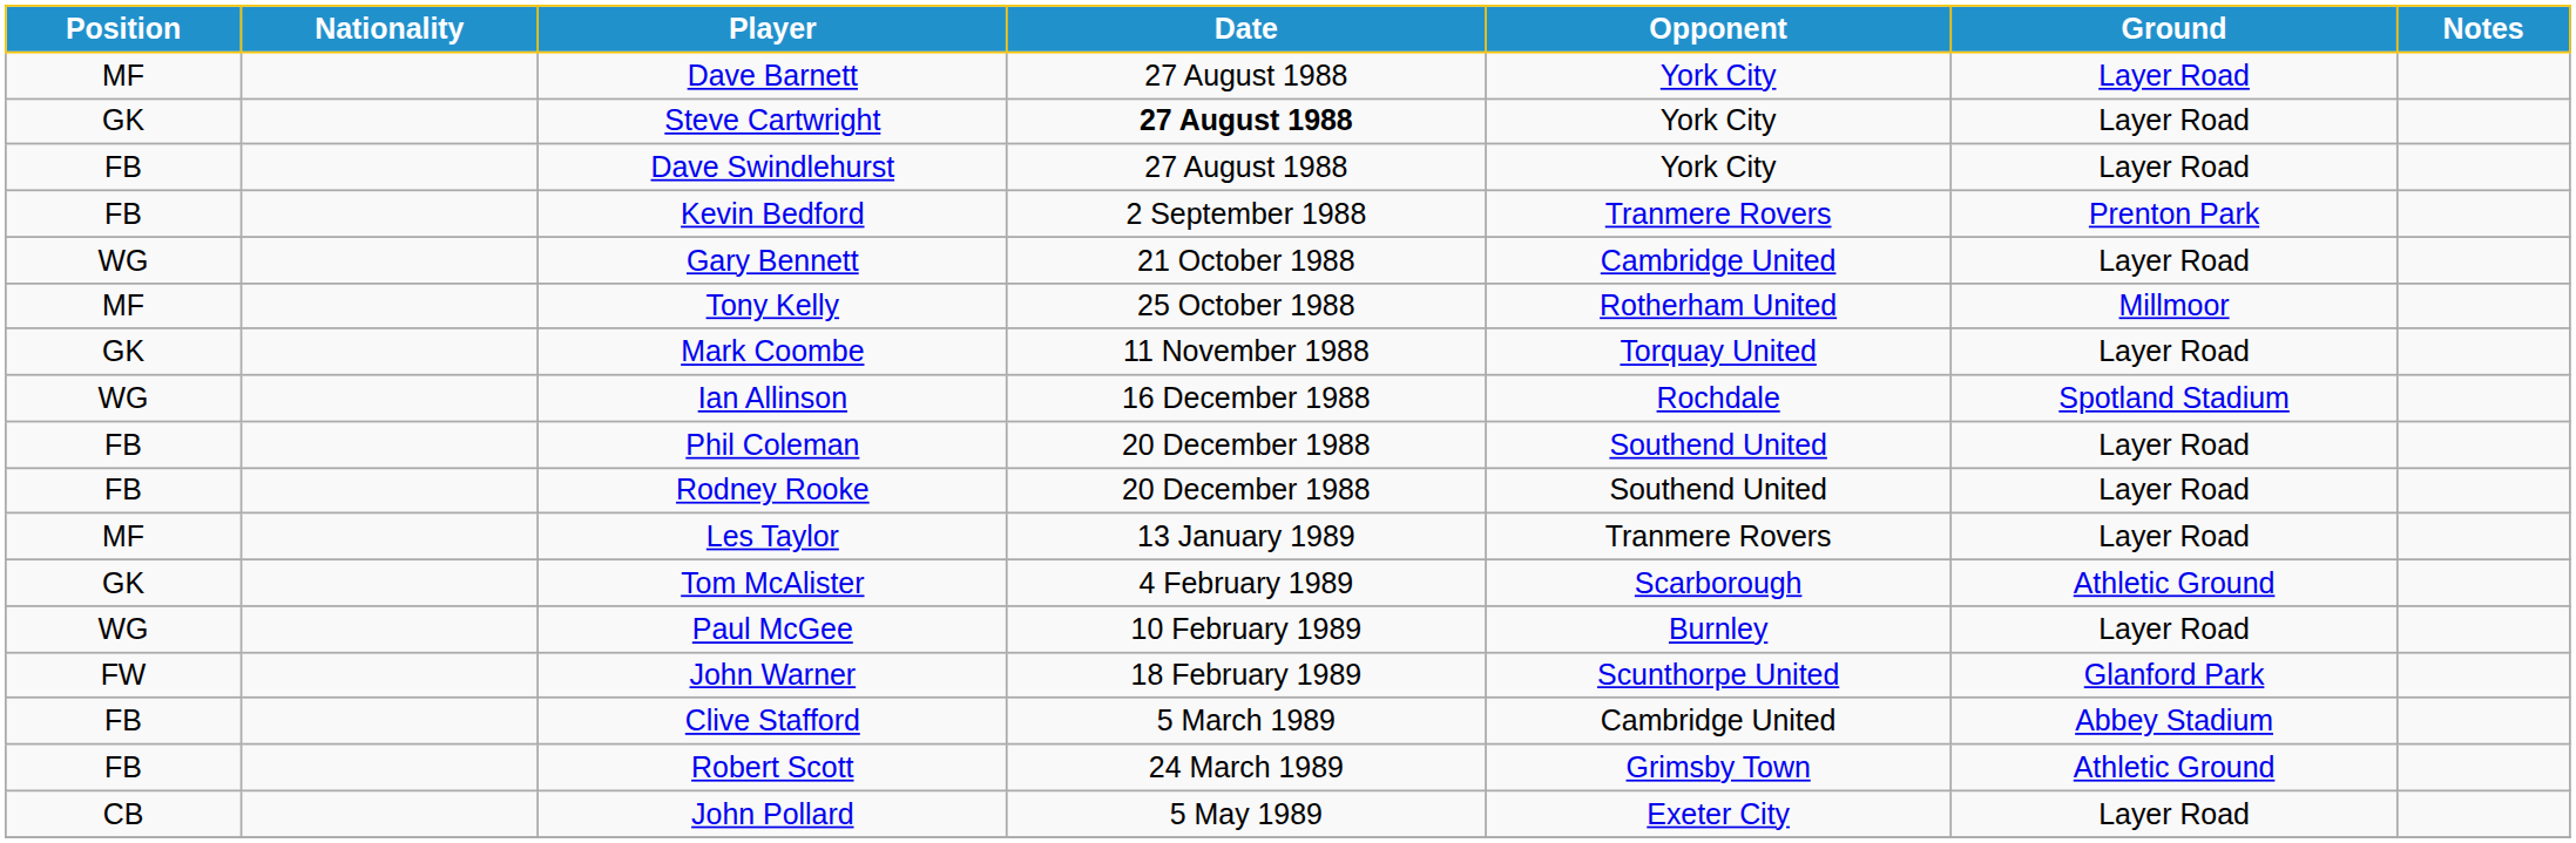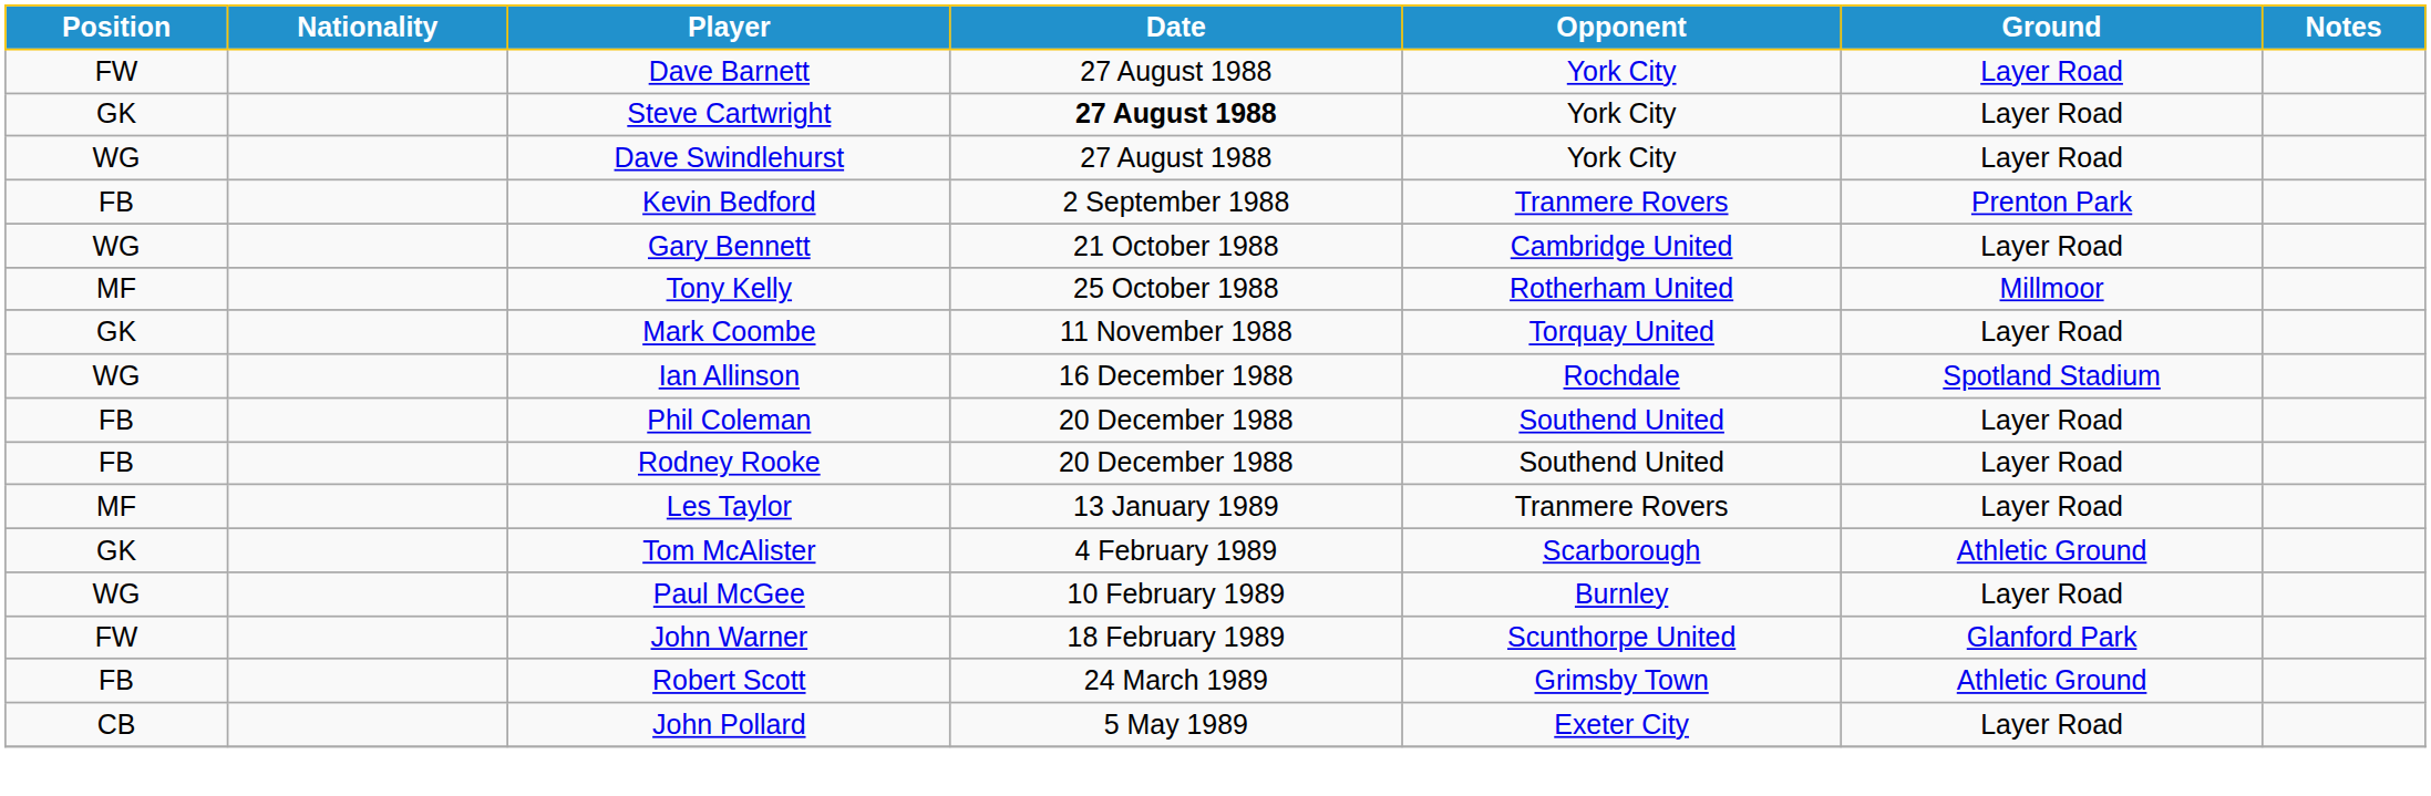 <table class="wikitable" style="text-align:center; font-size:90%; width:100%;">
 <tr>
 <th style="background:#2191CC; color:white; border:1px solid #F7C408; text-align:center;">Position</th>
 <th style="background:#2191CC; color:white; border:1px solid #F7C408; text-align:center;">Nationality</th>
 <th style="background:#2191CC; color:white; border:1px solid #F7C408; text-align:center;">Player</th>
 <th style="background:#2191CC; color:white; border:1px solid #F7C408; text-align:center;">Date</th>
 <th style="background:#2191CC; color:white; border:1px solid #F7C408; text-align:center;">Opponent</th>
 <th style="background:#2191CC; color:white; border:1px solid #F7C408; text-align:center;">Ground</th>
 <th style="background:#2191CC; color:white; border:1px solid #F7C408; text-align:center;">Notes</th>
 </tr>
 <tr>
-<td>MF</td>
+<td>FW</td>
 <td></td>
 <td><a href='#'>Dave Barnett</a></td>
 <td>27 August 1988</td>
 <td><a href='#'>York City</a></td>
 <td><a href='#'>Layer Road</a></td>
 <td></td>
 </tr>
 <tr>
 <td>GK</td>
 <td></td>
 <td><a href='#'>Steve Cartwright</a></td>
 <td><strong>27 August 1988</strong></td>
 <td>York City</td>
 <td>Layer Road</td>
 <td></td>
 </tr>
 <tr>
-<td>FB</td>
+<td>WG</td>
 <td></td>
 <td><a href='#'>Dave Swindlehurst</a></td>
 <td>27 August 1988</td>
 <td>York City</td>
 <td>Layer Road</td>
 <td></td>
 </tr>
 <tr>
 <td>FB</td>
 <td></td>
 <td><a href='#'>Kevin Bedford</a></td>
 <td>2 September 1988</td>
 <td><a href='#'>Tranmere Rovers</a></td>
 <td><a href='#'>Prenton Park</a></td>
 <td></td>
 </tr>
 <tr>
 <td>WG</td>
 <td></td>
 <td><a href='#'>Gary Bennett</a></td>
 <td>21 October 1988</td>
 <td><a href='#'>Cambridge United</a></td>
 <td>Layer Road</td>
 <td></td>
 </tr>
 <tr>
 <td>MF</td>
 <td></td>
 <td><a href='#'>Tony Kelly</a></td>
 <td>25 October 1988</td>
 <td><a href='#'>Rotherham United</a></td>
 <td><a href='#'>Millmoor</a></td>
 <td></td>
 </tr>
 <tr>
 <td>GK</td>
 <td></td>
 <td><a href='#'>Mark Coombe</a></td>
 <td>11 November 1988</td>
 <td><a href='#'>Torquay United</a></td>
 <td>Layer Road</td>
 <td></td>
 </tr>
 <tr>
 <td>WG</td>
 <td></td>
 <td><a href='#'>Ian Allinson</a></td>
 <td>16 December 1988</td>
 <td><a href='#'>Rochdale</a></td>
 <td><a href='#'>Spotland Stadium</a></td>
 <td></td>
 </tr>
 <tr>
 <td>FB</td>
 <td></td>
 <td><a href='#'>Phil Coleman</a></td>
 <td>20 December 1988</td>
 <td><a href='#'>Southend United</a></td>
 <td>Layer Road</td>
 <td></td>
 </tr>
 <tr>
 <td>FB</td>
 <td></td>
 <td><a href='#'>Rodney Rooke</a></td>
 <td>20 December 1988</td>
 <td>Southend United</td>
 <td>Layer Road</td>
 <td></td>
 </tr>
 <tr>
 <td>MF</td>
 <td></td>
 <td><a href='#'>Les Taylor</a></td>
 <td>13 January 1989</td>
 <td>Tranmere Rovers</td>
 <td>Layer Road</td>
 <td></td>
 </tr>
 <tr>
 <td>GK</td>
 <td></td>
 <td><a href='#'>Tom McAlister</a></td>
 <td>4 February 1989</td>
 <td><a href='#'>Scarborough</a></td>
 <td><a href='#'>Athletic Ground</a></td>
 <td></td>
 </tr>
 <tr>
 <td>WG</td>
 <td></td>
 <td><a href='#'>Paul McGee</a></td>
 <td>10 February 1989</td>
 <td><a href='#'>Burnley</a></td>
 <td>Layer Road</td>
 <td></td>
 </tr>
 <tr>
 <td>FW</td>
 <td></td>
 <td><a href='#'>John Warner</a></td>
 <td>18 February 1989</td>
 <td><a href='#'>Scunthorpe United</a></td>
 <td><a href='#'>Glanford Park</a></td>
 <td></td>
 </tr>
 <tr>
 <td>FB</td>
 <td></td>
-<td><a href='#'>Clive Stafford</a></td>
-<td>5 March 1989</td>
-<td>Cambridge United</td>
-<td><a href='#'>Abbey Stadium</a></td>
-<td></td>
-</tr>
-<tr>
-<td>FB</td>
-<td></td>
 <td><a href='#'>Robert Scott</a></td>
 <td>24 March 1989</td>
 <td><a href='#'>Grimsby Town</a></td>
 <td><a href='#'>Athletic Ground</a></td>
 <td></td>
 </tr>
 <tr>
 <td>CB</td>
 <td></td>
 <td><a href='#'>John Pollard</a></td>
 <td>5 May 1989</td>
 <td><a href='#'>Exeter City</a></td>
 <td>Layer Road</td>
 <td></td>
 </tr>
 <tr>
 </tr>
 </table>
